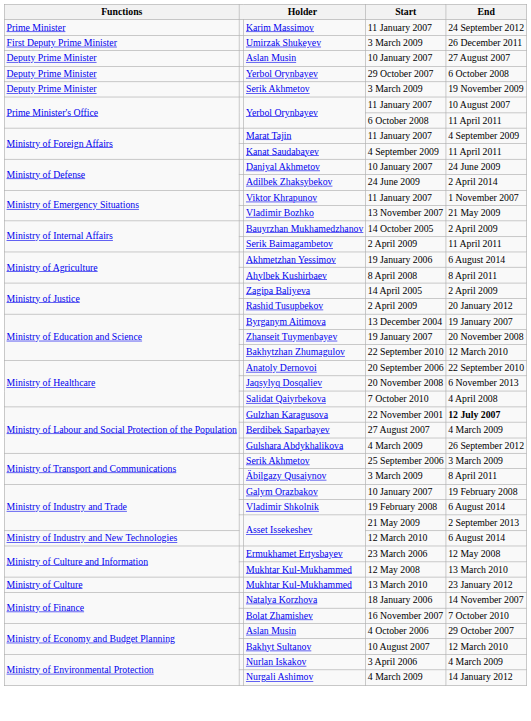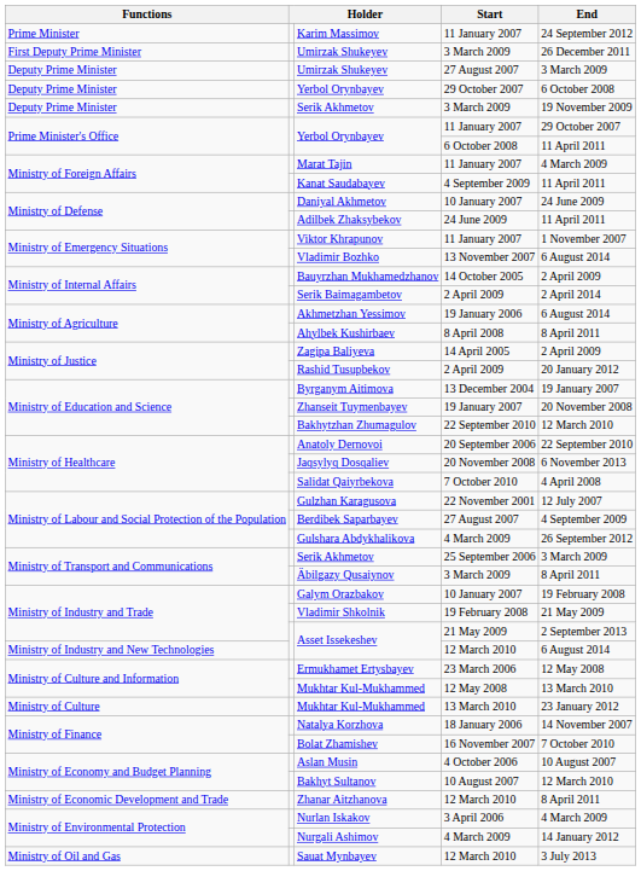 <table class="wikitable">
 <tr>
 <th>Functions</th>
 <th colspan="2">Holder</th>
 <th>Start</th>
 <th>End</th>
 </tr>
 <tr>
 <td><a href='#'>Prime Minister</a></td>
 <td></td>
 <td><a href='#'>Karim Massimov</a></td>
 <td>11 January 2007</td>
 <td>24 September 2012</td>
 </tr>
 <tr>
 <td><a href='#'>First Deputy Prime Minister</a></td>
 <td></td>
 <td><a href='#'>Umirzak Shukeyev</a></td>
 <td>3 March 2009</td>
 <td>26 December 2011</td>
 </tr>
 <tr>
 <td><a href='#'>Deputy Prime Minister</a></td>
 <td></td>
-<td><a href='#'>Aslan Musin</a></td>
-<td>10 January 2007</td>
+<td><a href='#'>Umirzak Shukeyev</a></td>
 <td>27 August 2007</td>
+<td>3 March 2009</td>
 </tr>
 <tr>
 <td><a href='#'>Deputy Prime Minister</a></td>
 <td></td>
 <td><a href='#'>Yerbol Orynbayev</a></td>
 <td>29 October 2007</td>
 <td>6 October 2008</td>
 </tr>
 <tr>
 <td><a href='#'>Deputy Prime Minister</a></td>
 <td></td>
 <td><a href='#'>Serik Akhmetov</a></td>
 <td>3 March 2009</td>
 <td>19 November 2009</td>
 </tr>
 <tr>
 <td rowspan="2"><a href='#'>Prime Minister's Office</a></td>
 <td rowspan="2"></td>
 <td rowspan="2"><a href='#'>Yerbol Orynbayev</a></td>
 <td>11 January 2007</td>
-<td>10 August 2007</td>
+<td>29 October 2007</td>
 </tr>
 <tr>
 <td>6 October 2008</td>
 <td>11 April 2011</td>
 </tr>
 <tr>
 <td rowspan="2"><a href='#'>Ministry of Foreign Affairs</a></td>
 <td></td>
 <td><a href='#'>Marat Tajin</a></td>
 <td>11 January 2007</td>
-<td>4 September 2009</td>
+<td>4 March 2009</td>
 </tr>
 <tr>
 <td></td>
 <td><a href='#'>Kanat Saudabayev</a></td>
 <td>4 September 2009</td>
 <td>11 April 2011</td>
 </tr>
 <tr>
 <td rowspan="2"><a href='#'>Ministry of Defense</a></td>
 <td></td>
 <td><a href='#'>Daniyal Akhmetov</a></td>
 <td>10 January 2007</td>
 <td>24 June 2009</td>
 </tr>
 <tr>
 <td></td>
 <td><a href='#'>Adilbek Zhaksybekov</a></td>
 <td>24 June 2009</td>
-<td>2 April 2014</td>
+<td>11 April 2011</td>
 </tr>
 <tr>
 <td rowspan="2"><a href='#'>Ministry of Emergency Situations</a></td>
 <td></td>
 <td><a href='#'>Viktor Khrapunov</a></td>
 <td>11 January 2007</td>
 <td>1 November 2007</td>
 </tr>
 <tr>
 <td></td>
 <td><a href='#'>Vladimir Bozhko</a></td>
 <td>13 November 2007</td>
-<td>21 May 2009</td>
+<td>6 August 2014</td>
 </tr>
 <tr>
 <td rowspan="2"><a href='#'>Ministry of Internal Affairs</a></td>
 <td></td>
 <td><a href='#'>Bauyrzhan Mukhamedzhanov</a></td>
 <td>14 October 2005</td>
 <td>2 April 2009</td>
 </tr>
 <tr>
 <td></td>
 <td><a href='#'>Serik Baimagambetov</a></td>
 <td>2 April 2009</td>
-<td>11 April 2011</td>
+<td>2 April 2014</td>
 </tr>
 <tr>
 <td rowspan="2"><a href='#'>Ministry of Agriculture</a></td>
 <td></td>
 <td><a href='#'>Akhmetzhan Yessimov</a></td>
 <td>19 January 2006</td>
 <td>6 August 2014</td>
 </tr>
 <tr>
 <td></td>
 <td><a href='#'>Ahylbek Kushirbaev</a></td>
 <td>8 April 2008</td>
 <td>8 April 2011</td>
 </tr>
 <tr>
 <td rowspan="2"><a href='#'>Ministry of Justice</a></td>
 <td></td>
 <td><a href='#'>Zagipa Baliyeva</a></td>
 <td>14 April 2005</td>
 <td>2 April 2009</td>
 </tr>
 <tr>
 <td></td>
 <td><a href='#'>Rashid Tusupbekov</a></td>
 <td>2 April 2009</td>
 <td>20 January 2012</td>
 </tr>
 <tr>
 <td rowspan="3"><a href='#'>Ministry of Education and Science</a></td>
 <td></td>
 <td><a href='#'>Byrganym Aitimova</a></td>
 <td>13 December 2004</td>
 <td>19 January 2007</td>
 </tr>
 <tr>
 <td></td>
 <td><a href='#'>Zhanseit Tuymenbayev</a></td>
 <td>19 January 2007</td>
 <td>20 November 2008</td>
 </tr>
 <tr>
 <td></td>
 <td><a href='#'>Bakhytzhan Zhumagulov</a></td>
 <td>22 September 2010</td>
 <td>12 March 2010</td>
 </tr>
 <tr>
 <td rowspan="3"><a href='#'>Ministry of Healthcare</a></td>
 <td></td>
 <td><a href='#'>Anatoly Dernovoi</a></td>
 <td>20 September 2006</td>
 <td>22 September 2010</td>
 </tr>
 <tr>
 <td></td>
 <td><a href='#'>Jaqsylyq Dosqaliev</a></td>
 <td>20 November 2008</td>
 <td>6 November 2013</td>
 </tr>
 <tr>
 <td></td>
 <td><a href='#'>Salidat Qaiyrbekova</a></td>
 <td>7 October 2010</td>
 <td>4 April 2008</td>
 </tr>
 <tr>
 <td rowspan="3"><a href='#'>Ministry of Labour and Social Protection of the Population</a></td>
 <td></td>
 <td><a href='#'>Gulzhan Karagusova</a></td>
 <td>22 November 2001</td>
-<td><strong>12 July 2007</strong></td>
+<td>12 July 2007</td>
 </tr>
 <tr>
 <td></td>
 <td><a href='#'>Berdibek Saparbayev</a></td>
 <td>27 August 2007</td>
-<td>4 March 2009</td>
+<td>4 September 2009</td>
 </tr>
 <tr>
 <td></td>
 <td><a href='#'>Gulshara Abdykhalikova</a></td>
 <td>4 March 2009</td>
 <td>26 September 2012</td>
 </tr>
 <tr>
 <td rowspan="2"><a href='#'>Ministry of Transport and Communications</a></td>
 <td></td>
 <td><a href='#'>Serik Akhmetov</a></td>
 <td>25 September 2006</td>
 <td>3 March 2009</td>
 </tr>
 <tr>
 <td></td>
 <td><a href='#'>Äbilgazy Qusaiynov</a></td>
 <td>3 March 2009</td>
 <td>8 April 2011</td>
 </tr>
 <tr>
 <td rowspan="3"><a href='#'>Ministry of Industry and Trade</a></td>
 <td></td>
 <td><a href='#'>Galym Orazbakov</a></td>
 <td>10 January 2007</td>
 <td>19 February 2008</td>
 </tr>
 <tr>
 <td></td>
 <td><a href='#'>Vladimir Shkolnik</a></td>
 <td>19 February 2008</td>
-<td>6 August 2014</td>
+<td>21 May 2009</td>
 </tr>
 <tr>
 <td rowspan="2"></td>
 <td rowspan="2"><a href='#'>Asset Issekeshev</a></td>
 <td>21 May 2009</td>
 <td>2 September 2013</td>
 </tr>
 <tr>
 <td><a href='#'>Ministry of Industry and New Technologies</a></td>
 <td>12 March 2010</td>
 <td>6 August 2014</td>
 </tr>
 <tr>
 <td rowspan="2"><a href='#'>Ministry of Culture and Information</a></td>
 <td></td>
 <td><a href='#'>Ermukhamet Ertysbayev</a></td>
 <td>23 March 2006</td>
 <td>12 May 2008</td>
 </tr>
 <tr>
 <td></td>
 <td><a href='#'>Mukhtar Kul-Mukhammed</a></td>
 <td>12 May 2008</td>
 <td>13 March 2010</td>
 </tr>
 <tr>
 <td><a href='#'>Ministry of Culture</a></td>
 <td></td>
 <td><a href='#'>Mukhtar Kul-Mukhammed</a></td>
 <td>13 March 2010</td>
 <td>23 January 2012</td>
 </tr>
 <tr>
 <td rowspan="2"><a href='#'>Ministry of Finance</a></td>
 <td></td>
 <td><a href='#'>Natalya Korzhova</a></td>
 <td>18 January 2006</td>
 <td>14 November 2007</td>
 </tr>
 <tr>
 <td></td>
 <td><a href='#'>Bolat Zhamishev</a></td>
 <td>16 November 2007</td>
 <td>7 October 2010</td>
 </tr>
 <tr>
 <td rowspan="2"><a href='#'>Ministry of Economy and Budget Planning</a></td>
 <td></td>
 <td><a href='#'>Aslan Musin</a></td>
 <td>4 October 2006</td>
-<td>29 October 2007</td>
+<td>10 August 2007</td>
 </tr>
 <tr>
 <td></td>
 <td><a href='#'>Bakhyt Sultanov</a></td>
 <td>10 August 2007</td>
 <td>12 March 2010</td>
+</tr>
+<tr>
+<td><a href='#'>Ministry of Economic Development and Trade</a></td>
+<td></td>
+<td><a href='#'>Zhanar Aitzhanova</a></td>
+<td>12 March 2010</td>
+<td>8 April 2011</td>
 </tr>
 <tr>
 <td rowspan="2"><a href='#'>Ministry of Environmental Protection</a></td>
 <td></td>
 <td><a href='#'>Nurlan Iskakov</a></td>
 <td>3 April 2006</td>
 <td>4 March 2009</td>
 </tr>
 <tr>
 <td></td>
 <td><a href='#'>Nurgali Ashimov</a></td>
 <td>4 March 2009</td>
 <td>14 January 2012</td>
 </tr>
+<tr>
+<td><a href='#'>Ministry of Oil and Gas</a></td>
+<td></td>
+<td><a href='#'>Sauat Mynbayev</a></td>
+<td>12 March 2010</td>
+<td>3 July 2013</td>
+</tr>
 </table>
